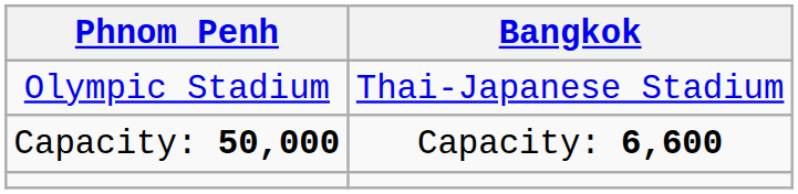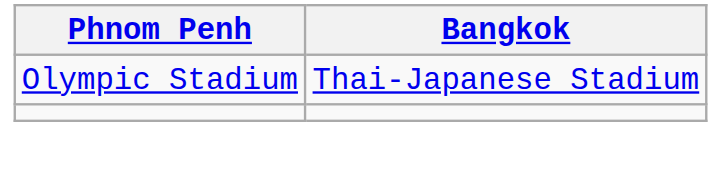 <table class="wikitable" style="text-align:center;margin: auto">
 <tr>
 <th> <a href='#'>Phnom Penh</a></th>
 <th> <a href='#'>Bangkok</a></th>
 </tr>
 <tr>
 <td><a href='#'>Olympic Stadium</a></td>
 <td><a href='#'>Thai-Japanese Stadium</a></td>
 </tr>
 <tr>
-<td>Capacity: <strong>50,000</strong></td>
-<td>Capacity: <strong>6,600</strong></td>
-</tr>
-<tr>
 <td></td>
 <td></td>
 </tr>
 </table>
